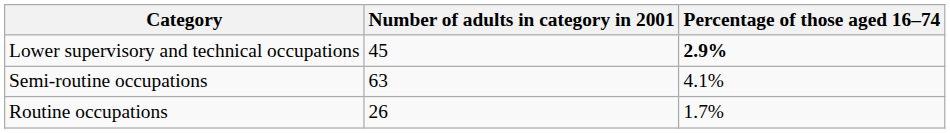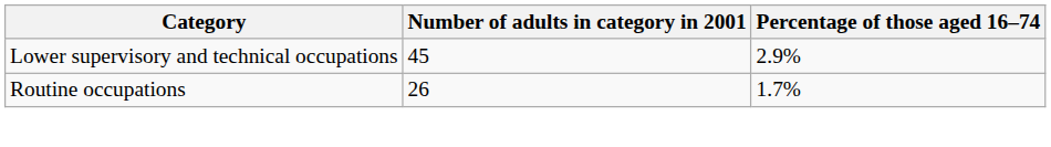 <table class="wikitable">
 <tr>
 <th>Category</th>
 <th>Number of adults in category in 2001</th>
 <th>Percentage of those aged 16–74</th>
 </tr>
 <tr>
 <td>Lower supervisory and technical occupations</td>
 <td>45</td>
-<td><strong>2.9%</strong></td>
-</tr>
-<tr>
-<td>Semi-routine occupations</td>
-<td>63</td>
-<td>4.1%</td>
+<td>2.9%</td>
 </tr>
 <tr>
 <td>Routine occupations</td>
 <td>26</td>
 <td>1.7%</td>
 </tr>
 </table>
